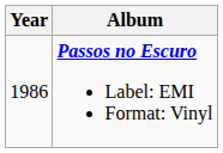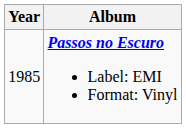 <table class="wikitable">
 <tr>
 <th>Year</th>
 <th>Album</th>
 </tr>
 <tr>
-<td>1986</td>
+<td>1985</td>
 <td><strong><em><a href='#'>Passos no Escuro</a></em></strong><br><ul><li>Label: EMI</li><li>Format: Vinyl</li></ul></td>
 </tr>
 <tr>
 </tr>
 </table>
